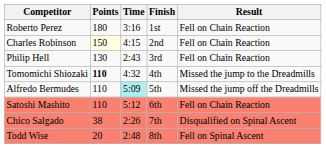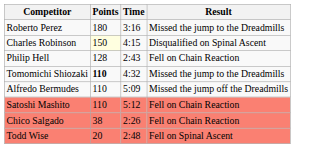 <table class="wikitable sortable">
 <tr>
 <th>Competitor</th>
 <th>Points</th>
 <th>Time</th>
-<th>Finish</th>
 <th>Result</th>
 </tr>
 <tr>
 <td> Roberto Perez</td>
 <td>180</td>
 <td>3:16</td>
-<td>1st</td>
-<td>Fell on Chain Reaction</td>
+<td>Missed the jump to the Dreadmills</td>
 </tr>
 <tr>
 <td> Charles Robinson</td>
 <td style="background: lightyellow;">150</td>
 <td>4:15</td>
-<td>2nd</td>
-<td>Fell on Chain Reaction</td>
+<td>Disqualified on Spinal Ascent</td>
 </tr>
 <tr>
 <td> Philip Hell</td>
-<td>130</td>
+<td>128</td>
 <td>2:43</td>
-<td>3rd</td>
 <td>Fell on Chain Reaction</td>
 </tr>
 <tr>
 <td> Tomomichi Shiozaki</td>
 <td><strong>110</strong></td>
 <td>4:32</td>
-<td>4th</td>
 <td>Missed the jump to the Dreadmills</td>
 </tr>
 <tr>
 <td> Alfredo Bermudes</td>
 <td>110</td>
-<td style="background: paleturquoise;">5:09</td>
-<td>5th</td>
+<td>5:09</td>
 <td>Missed the jump off the Dreadmills</td>
 </tr>
 <tr style="background-color:#fa8072">
 <td> Satoshi Mashito</td>
 <td>110</td>
 <td>5:12</td>
-<td>6th</td>
 <td>Fell on Chain Reaction</td>
 </tr>
 <tr style="background-color:#fa8072">
 <td> Chico Salgado</td>
 <td>38</td>
 <td>2:26</td>
-<td>7th</td>
-<td>Disqualified on Spinal Ascent</td>
+<td>Fell on Chain Reaction</td>
 </tr>
 <tr style="background-color:#fa8072">
 <td> Todd Wise</td>
 <td>20</td>
 <td>2:48</td>
-<td>8th</td>
 <td>Fell on Spinal Ascent</td>
 </tr>
 </table>
